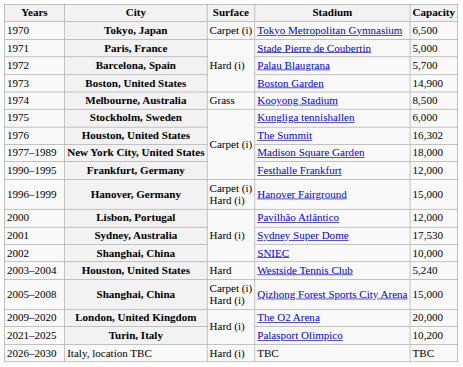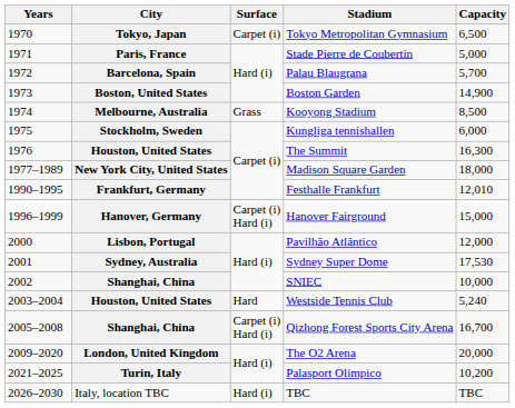 <table class="wikitable plainrowheaders">
 <tr>
 <th width="80">Years</th>
 <th>City</th>
 <th>Surface</th>
 <th>Stadium</th>
 <th width="60">Capacity</th>
 </tr>
 <tr>
 <td>1970</td>
 <th scope="row"> Tokyo, Japan</th>
 <td>Carpet (i)</td>
 <td><a href='#'>Tokyo Metropolitan Gymnasium</a></td>
 <td>6,500</td>
 </tr>
 <tr>
 <td>1971</td>
 <th scope="row"> Paris, France</th>
 <td rowspan="3">Hard (i)</td>
 <td><a href='#'>Stade Pierre de Coubertin</a></td>
 <td>5,000</td>
 </tr>
 <tr>
 <td>1972</td>
 <th scope="row"> Barcelona, Spain</th>
 <td><a href='#'>Palau Blaugrana</a></td>
 <td>5,700</td>
 </tr>
 <tr>
 <td>1973</td>
 <th scope="row"> Boston, United States</th>
 <td><a href='#'>Boston Garden</a></td>
 <td>14,900</td>
 </tr>
 <tr>
 <td>1974</td>
 <th scope="row"> Melbourne, Australia</th>
 <td>Grass</td>
 <td><a href='#'>Kooyong Stadium</a></td>
 <td>8,500</td>
 </tr>
 <tr>
 <td>1975</td>
 <th scope="row"> Stockholm, Sweden</th>
 <td rowspan="4">Carpet (i)</td>
 <td><a href='#'>Kungliga tennishallen</a></td>
 <td>6,000</td>
 </tr>
 <tr>
 <td>1976</td>
 <th scope="row"> Houston, United States</th>
 <td><a href='#'>The Summit</a></td>
-<td>16,302</td>
+<td>16,300</td>
 </tr>
 <tr>
 <td>1977–1989</td>
 <th scope="row"> New York City, United States</th>
 <td><a href='#'>Madison Square Garden</a></td>
 <td>18,000</td>
 </tr>
 <tr>
 <td>1990–1995</td>
 <th scope="row"> Frankfurt, Germany</th>
 <td><a href='#'>Festhalle Frankfurt</a></td>
-<td>12,000</td>
+<td>12,010</td>
 </tr>
 <tr>
 <td>1996–1999</td>
 <th scope="row"> Hanover, Germany</th>
 <td rowspan="1">Carpet (i) <br> Hard (i)</td>
 <td><a href='#'>Hanover Fairground</a></td>
 <td>15,000</td>
 </tr>
 <tr>
 <td>2000</td>
 <th scope="row"> Lisbon, Portugal</th>
 <td rowspan="3">Hard (i)</td>
 <td><a href='#'>Pavilhão Atlântico</a></td>
 <td>12,000</td>
 </tr>
 <tr>
 <td>2001</td>
 <th scope="row"> Sydney, Australia</th>
 <td><a href='#'>Sydney Super Dome</a></td>
 <td>17,530</td>
 </tr>
 <tr>
 <td>2002</td>
 <th scope="row"> Shanghai, China</th>
 <td><a href='#'>SNIEC</a></td>
 <td>10,000</td>
 </tr>
 <tr>
 <td>2003–2004</td>
 <th scope="row"> Houston, United States</th>
 <td rowspan="1">Hard</td>
 <td><a href='#'>Westside Tennis Club</a></td>
 <td>5,240</td>
 </tr>
 <tr>
 <td>2005–2008</td>
 <th scope="row"> Shanghai, China</th>
 <td rowspan="1">Carpet (i) <br> Hard (i)</td>
 <td><a href='#'>Qizhong Forest Sports City Arena</a></td>
-<td>15,000</td>
+<td>16,700</td>
 </tr>
 <tr>
 <td>2009–2020</td>
 <th scope="row"> London, United Kingdom</th>
 <td rowspan="2">Hard (i)</td>
 <td><a href='#'>The O2 Arena</a></td>
 <td>20,000</td>
 </tr>
 <tr>
 <td>2021–2025</td>
 <th scope="row"> Turin, Italy</th>
 <td><a href='#'>Palasport Olimpico</a></td>
 <td>10,200</td>
 </tr>
 <tr>
 <td>2026–2030</td>
 <td> Italy, location TBC</td>
 <td>Hard (i)</td>
 <td>TBC</td>
 <td>TBC</td>
 </tr>
 </table>
